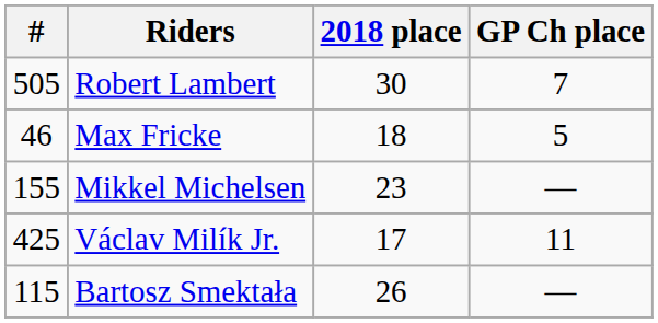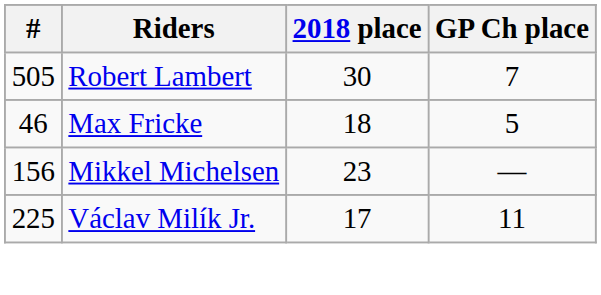 <table class="wikitable" style="text-align: center; font-size: 95%">
 <tr>
 <th>#</th>
 <th>Riders</th>
 <th><a href='#'>2018</a> place</th>
 <th>GP Ch place</th>
 </tr>
 <tr>
 <td>505</td>
 <td align=left> <a href='#'>Robert Lambert</a></td>
 <td>30</td>
 <td>7</td>
 </tr>
 <tr>
 <td>46</td>
 <td align=left> <a href='#'>Max Fricke</a></td>
 <td>18</td>
 <td>5</td>
 </tr>
 <tr>
-<td>155</td>
+<td>156</td>
 <td align=left> <a href='#'>Mikkel Michelsen</a></td>
 <td>23</td>
 <td>—</td>
 </tr>
 <tr>
-<td>425</td>
+<td>225</td>
 <td align=left> <a href='#'>Václav Milík Jr.</a></td>
 <td>17</td>
 <td>11</td>
 </tr>
-<tr>
-<td>115</td>
-<td align=left> <a href='#'>Bartosz Smektała</a></td>
-<td>26</td>
-<td>—</td>
-</tr>
 </table>
